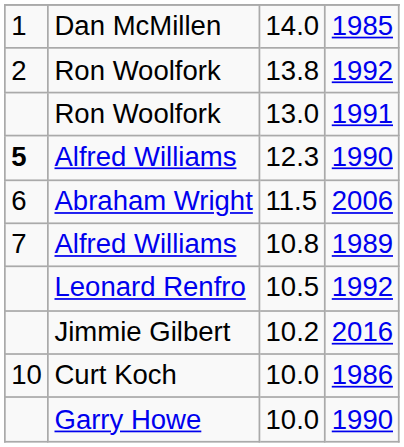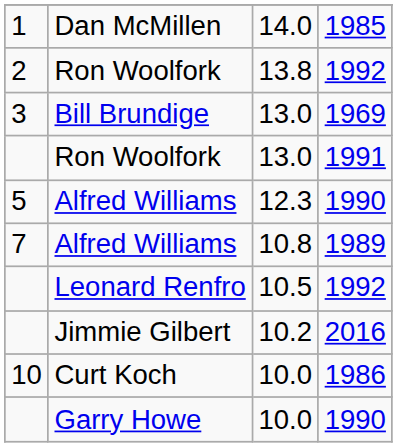 <table class="wikitable">
 <tr>
 </tr>
 <tr>
 <td>1</td>
 <td>Dan McMillen</td>
 <td>14.0</td>
 <td><a href='#'>1985</a></td>
 </tr>
 <tr>
 <td>2</td>
 <td>Ron Woolfork</td>
 <td>13.8</td>
 <td><a href='#'>1992</a></td>
 </tr>
 <tr>
+<td>3</td>
+<td><a href='#'>Bill Brundige</a></td>
+<td>13.0</td>
+<td><a href='#'>1969</a></td>
+</tr>
+<tr>
 <td></td>
 <td>Ron Woolfork</td>
 <td>13.0</td>
 <td><a href='#'>1991</a></td>
 </tr>
 <tr>
-<td><strong>5</strong></td>
+<td>5</td>
 <td><a href='#'>Alfred Williams</a></td>
 <td>12.3</td>
 <td><a href='#'>1990</a></td>
-</tr>
-<tr>
-<td>6</td>
-<td><a href='#'>Abraham Wright</a></td>
-<td>11.5</td>
-<td><a href='#'>2006</a></td>
 </tr>
 <tr>
 <td>7</td>
 <td><a href='#'>Alfred Williams</a></td>
 <td>10.8</td>
 <td><a href='#'>1989</a></td>
 </tr>
 <tr>
 <td></td>
 <td><a href='#'>Leonard Renfro</a></td>
 <td>10.5</td>
 <td><a href='#'>1992</a></td>
 </tr>
 <tr>
 <td></td>
 <td>Jimmie Gilbert</td>
 <td>10.2</td>
 <td><a href='#'>2016</a></td>
 </tr>
 <tr>
 <td>10</td>
 <td>Curt Koch</td>
 <td>10.0</td>
 <td><a href='#'>1986</a></td>
 </tr>
 <tr>
 <td></td>
 <td><a href='#'>Garry Howe</a></td>
 <td>10.0</td>
 <td><a href='#'>1990</a></td>
 </tr>
 </table>
